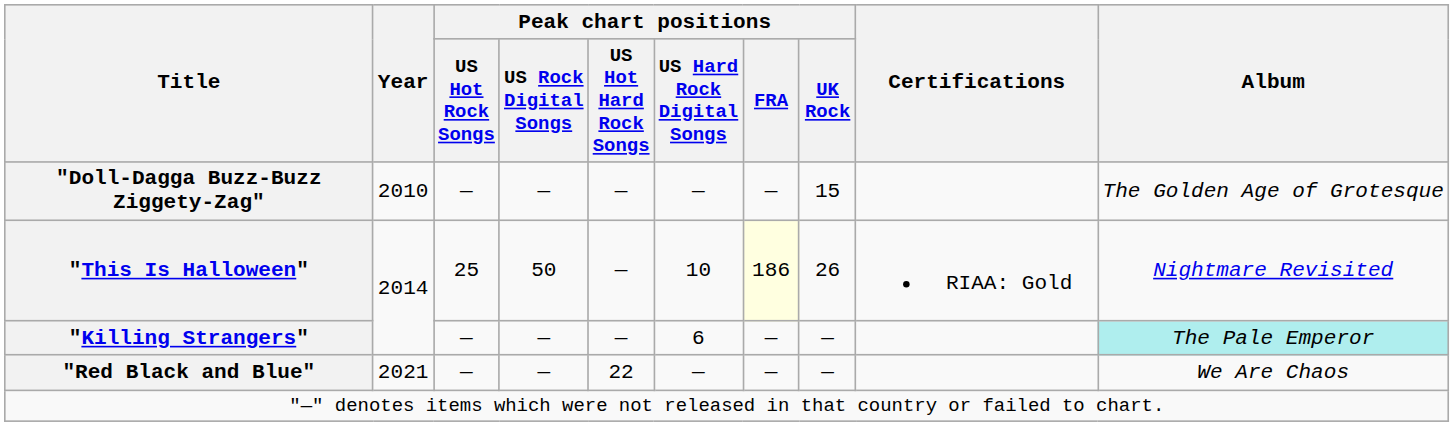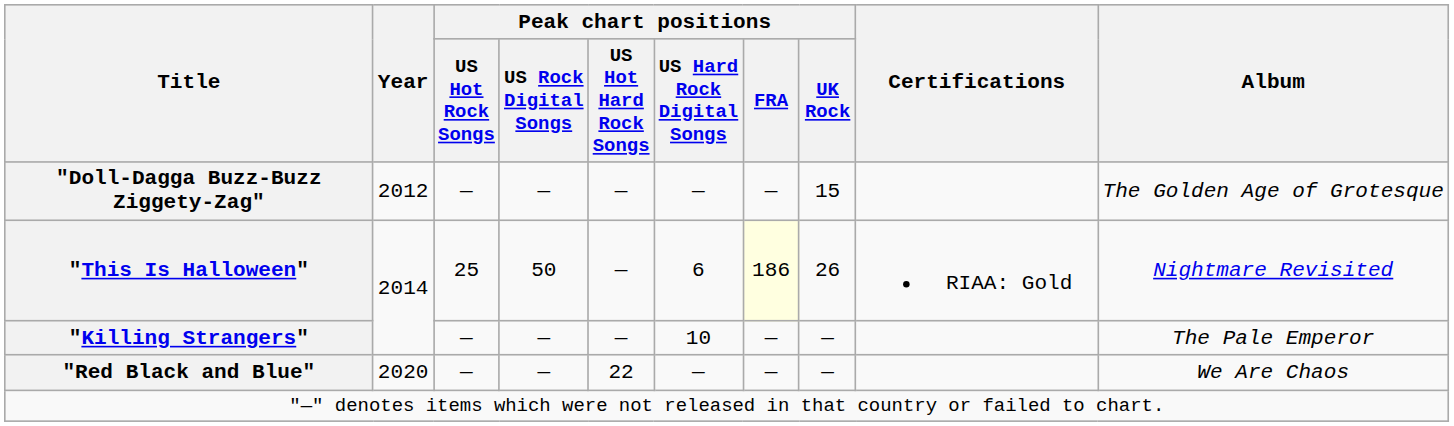 <table class="wikitable plainrowheaders" style="text-align:center">
 <tr>
 <th scope="col" rowspan="2" style="width:17em;">Title</th>
 <th scope="col" rowspan="2">Year</th>
 <th scope="col" colspan="6">Peak chart positions</th>
 <th scope="col" rowspan="2" style="width:11em;">Certifications</th>
 <th scope="col" rowspan="2">Album</th>
 </tr>
 <tr>
 <th scope="col" style="width:2.5em;font-size:90%;">US <a href='#'>Hot Rock Songs</a><br></th>
 <th scope="col" style="width:2.5em;font-size:90%;">US <a href='#'>Rock Digital Songs</a><br></th>
 <th scope="col" style="width:2.5em;font-size:90%;">US <a href='#'>Hot Hard Rock Songs</a><br></th>
 <th scope="col" style="width:2.5em;font-size:90%;">US <a href='#'>Hard Rock Digital Songs</a><br></th>
 <th scope="col" style="width:2.5em; font-size:90%;"><a href='#'>FRA</a><br></th>
 <th scope="col" style="width:2.5em;font-size:90%;"><a href='#'>UK Rock</a><br></th>
 </tr>
 <tr>
 <th scope="row">"Doll-Dagga Buzz-Buzz Ziggety-Zag"</th>
-<td>2010</td>
+<td>2012</td>
 <td>—</td>
 <td>—</td>
 <td>—</td>
 <td>—</td>
 <td>—</td>
 <td>15</td>
 <td></td>
 <td><em>The Golden Age of Grotesque</em></td>
 </tr>
 <tr>
 <th scope="row">"<a href='#'>This Is Halloween</a>"</th>
 <td rowspan="2">2014</td>
 <td>25</td>
 <td>50</td>
 <td>—</td>
-<td>10</td>
+<td>6</td>
 <td style="background: lightyellow;">186</td>
 <td>26</td>
 <td><br><ul><li>RIAA: Gold</li></ul></td>
 <td><em><a href='#'>Nightmare Revisited</a></em></td>
 </tr>
 <tr>
 <th scope="row">"<a href='#'>Killing Strangers</a>"</th>
 <td>—</td>
 <td>—</td>
 <td>—</td>
-<td>6</td>
+<td>10</td>
 <td>—</td>
 <td>—</td>
 <td></td>
-<td style="background: paleturquoise;"><em>The Pale Emperor</em></td>
+<td><em>The Pale Emperor</em></td>
 </tr>
 <tr>
 <th scope="row">"Red Black and Blue"</th>
-<td>2021</td>
+<td>2020</td>
 <td>—</td>
 <td>—</td>
 <td>22</td>
 <td>—</td>
 <td>—</td>
 <td>—</td>
 <td></td>
 <td><em>We Are Chaos</em></td>
 </tr>
 <tr>
 <td colspan="10" style="font-size:90%">"—" denotes items which were not released in that country or failed to chart.</td>
 </tr>
 </table>
